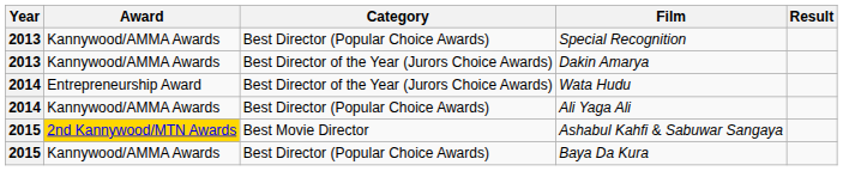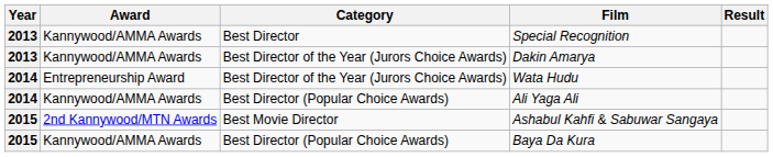 <table class="wikitable sortable">
 <tr>
 <th>Year</th>
 <th>Award</th>
 <th>Category</th>
 <th>Film</th>
 <th>Result</th>
 </tr>
 <tr>
 <th scope="row">2013</th>
 <td>Kannywood/AMMA Awards</td>
-<td>Best Director (Popular Choice Awards)</td>
+<td>Best Director</td>
 <td><em>Special Recognition</em></td>
 <td></td>
 </tr>
 <tr>
 <th scope="row">2013</th>
 <td>Kannywood/AMMA Awards</td>
 <td>Best Director of the Year (Jurors Choice Awards)</td>
 <td><em>Dakin Amarya</em></td>
 <td></td>
 </tr>
 <tr>
 <th scope="row">2014</th>
 <td>Entrepreneurship Award</td>
 <td>Best Director of the Year (Jurors Choice Awards)</td>
 <td><em>Wata Hudu</em></td>
 <td></td>
 </tr>
 <tr>
 <th scope="row">2014</th>
 <td>Kannywood/AMMA Awards</td>
 <td>Best Director (Popular Choice Awards)</td>
 <td><em>Ali Yaga Ali</em></td>
 <td></td>
 </tr>
 <tr>
 <th scope="row">2015</th>
-<td style="background: gold;"><a href='#'>2nd Kannywood/MTN Awards</a></td>
+<td><a href='#'>2nd Kannywood/MTN Awards</a></td>
 <td>Best Movie Director</td>
 <td><em>Ashabul Kahfi</em> & <em>Sabuwar Sangaya</em></td>
 <td></td>
 </tr>
 <tr>
 <th scope="row">2015</th>
 <td>Kannywood/AMMA Awards</td>
 <td>Best Director (Popular Choice Awards)</td>
 <td><em>Baya Da Kura</em></td>
 <td></td>
 </tr>
 </table>
